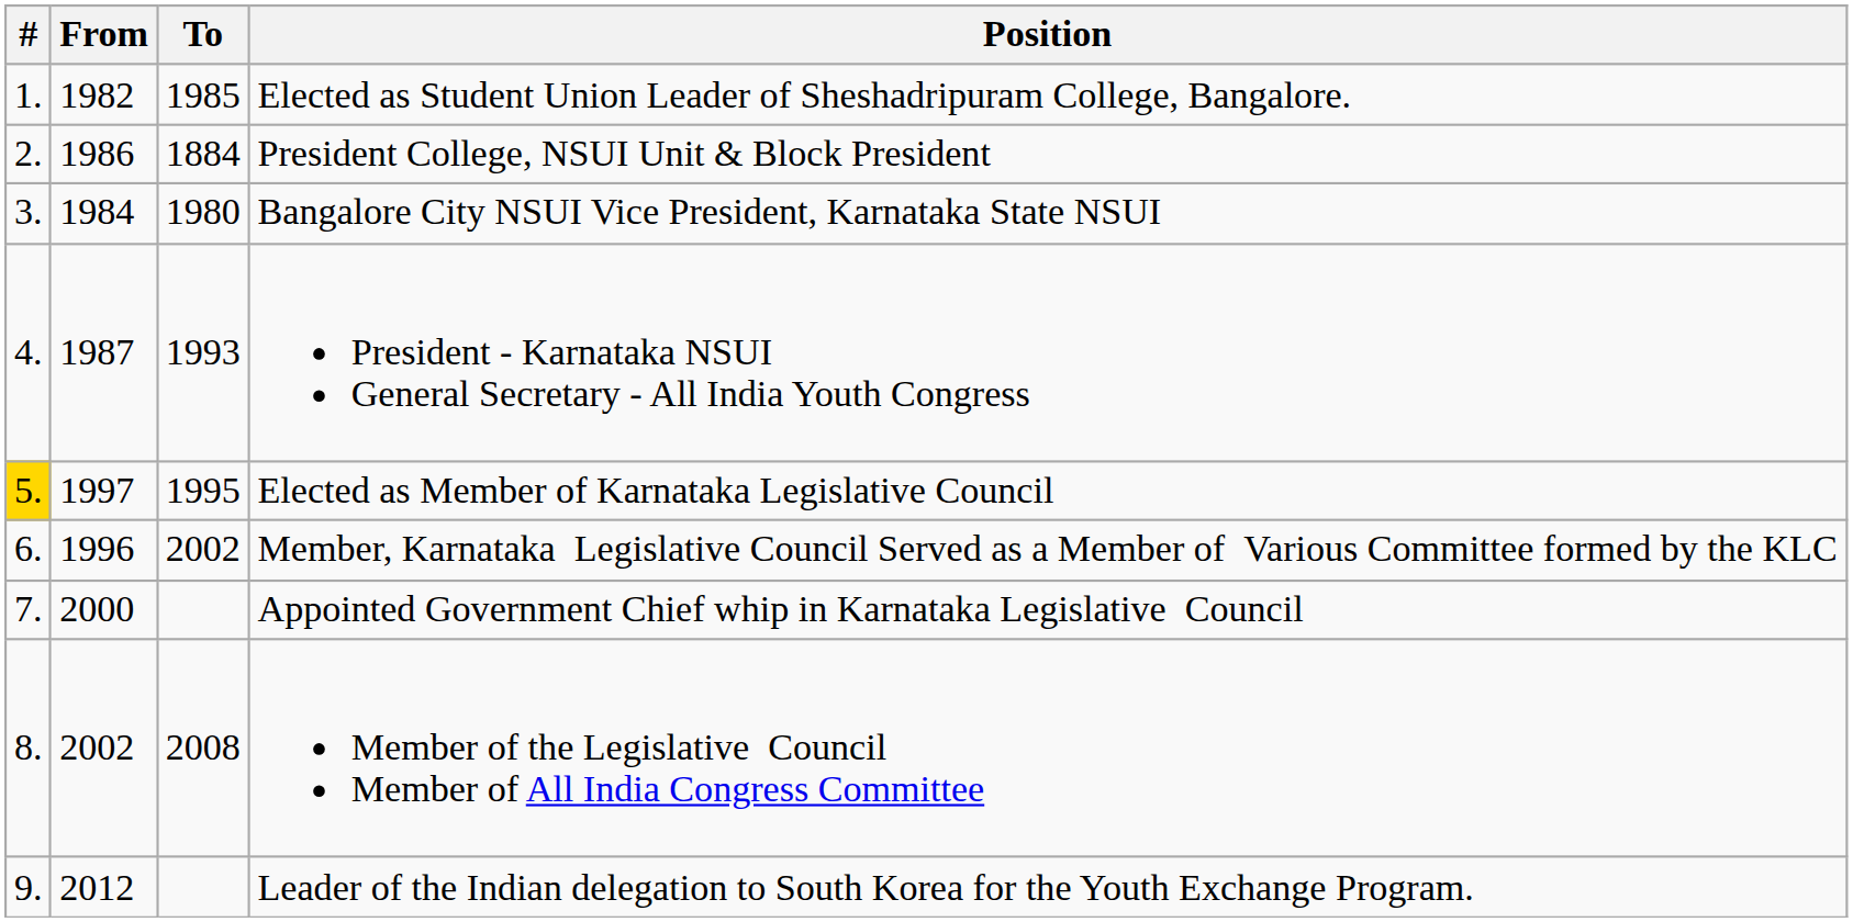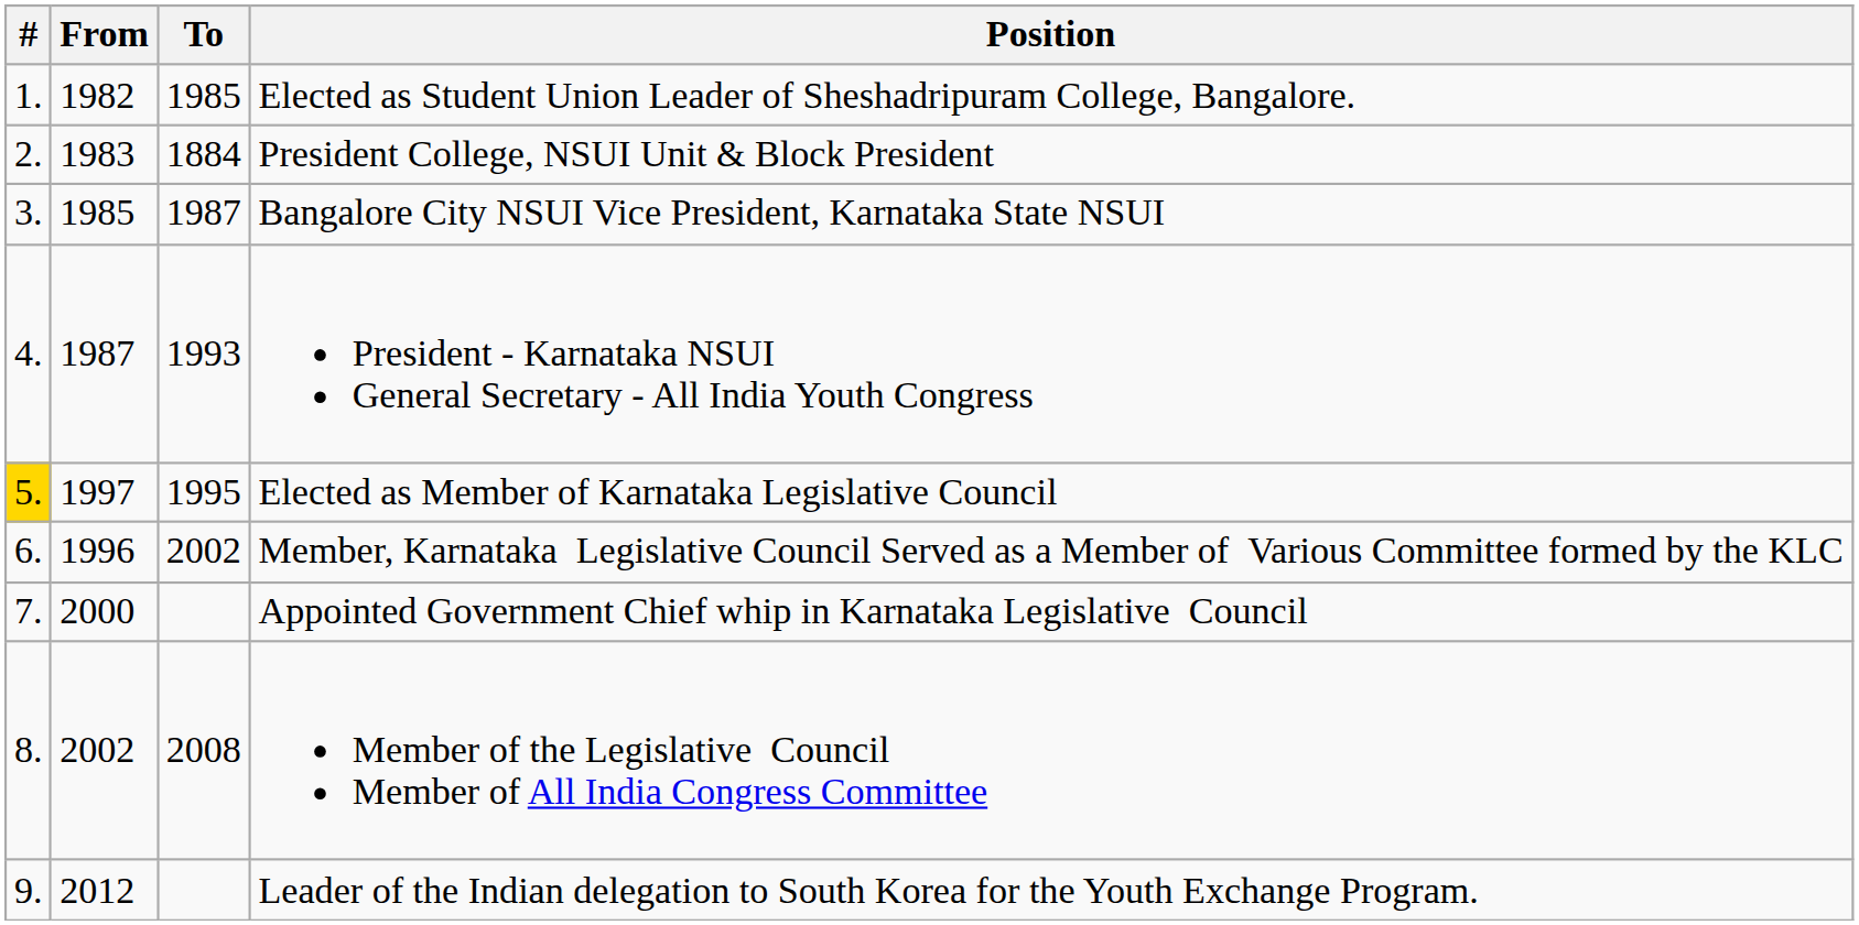 <table class="wikitable sortable">
 <tr>
 <th>#</th>
 <th>From</th>
 <th>To</th>
 <th>Position</th>
 </tr>
 <tr>
 <td>1.</td>
 <td>1982</td>
 <td>1985</td>
 <td>Elected as Student Union Leader of Sheshadripuram College, Bangalore.</td>
 </tr>
 <tr>
 <td>2.</td>
-<td>1986</td>
+<td>1983</td>
 <td>1884</td>
 <td>President College, NSUI Unit & Block President</td>
 </tr>
 <tr>
 <td>3.</td>
-<td>1984</td>
-<td>1980</td>
+<td>1985</td>
+<td>1987</td>
 <td>Bangalore City NSUI Vice President, Karnataka State NSUI</td>
 </tr>
 <tr>
 <td>4.</td>
 <td>1987</td>
 <td>1993</td>
 <td><br><ul><li>President - Karnataka NSUI</li><li>General Secretary - All India Youth Congress</li></ul></td>
 </tr>
 <tr>
 <td style="background: gold;">5.</td>
 <td>1997</td>
 <td>1995</td>
 <td>Elected as Member of Karnataka Legislative Council</td>
 </tr>
 <tr>
 <td>6.</td>
 <td>1996</td>
 <td>2002</td>
 <td>Member, Karnataka  Legislative Council Served as a Member of  Various Committee formed by the KLC</td>
 </tr>
 <tr>
 <td>7.</td>
 <td>2000</td>
 <td></td>
 <td>Appointed Government Chief whip in Karnataka Legislative  Council</td>
 </tr>
 <tr>
 <td>8.</td>
 <td>2002</td>
 <td>2008</td>
 <td><br><ul><li>Member of the Legislative  Council</li><li>Member of <a href='#'>All India Congress Committee</a></li></ul></td>
 </tr>
 <tr>
 <td>9.</td>
 <td>2012</td>
 <td></td>
 <td>Leader of the Indian delegation to South Korea for the Youth Exchange Program.</td>
 </tr>
 </table>
